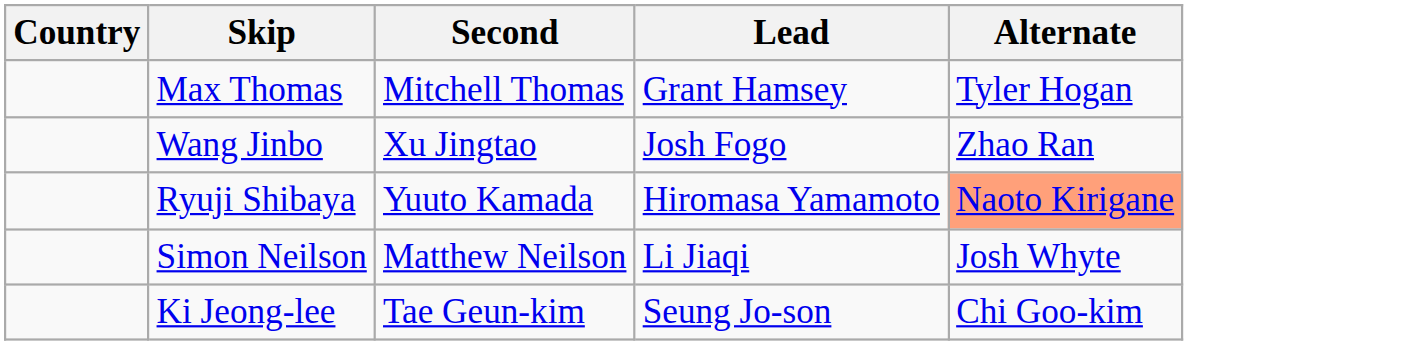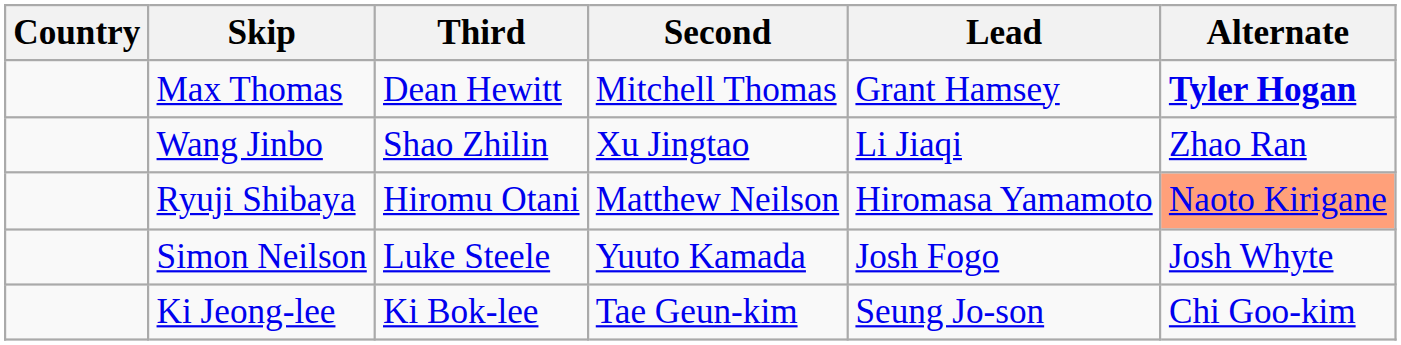 <table class=wikitable>
 <tr>
 <th>Country</th>
 <th>Skip</th>
+<th>Third</th>
 <th>Second</th>
 <th>Lead</th>
 <th>Alternate</th>
 </tr>
 <tr>
 <td></td>
 <td><a href='#'>Max Thomas</a></td>
+<td><a href='#'>Dean Hewitt</a></td>
 <td><a href='#'>Mitchell Thomas</a></td>
 <td><a href='#'>Grant Hamsey</a></td>
-<td><a href='#'>Tyler Hogan</a></td>
+<td><strong><a href='#'>Tyler Hogan</a></strong></td>
 </tr>
 <tr>
 <td></td>
 <td><a href='#'>Wang Jinbo</a></td>
+<td><a href='#'>Shao Zhilin</a></td>
 <td><a href='#'>Xu Jingtao</a></td>
-<td><a href='#'>Josh Fogo</a></td>
+<td><a href='#'>Li Jiaqi</a></td>
 <td><a href='#'>Zhao Ran</a></td>
 </tr>
 <tr>
 <td></td>
 <td><a href='#'>Ryuji Shibaya</a></td>
-<td><a href='#'>Yuuto Kamada</a></td>
+<td><a href='#'>Hiromu Otani</a></td>
+<td><a href='#'>Matthew Neilson</a></td>
 <td><a href='#'>Hiromasa Yamamoto</a></td>
 <td style="background: lightsalmon;"><a href='#'>Naoto Kirigane</a></td>
 </tr>
 <tr>
 <td></td>
 <td><a href='#'>Simon Neilson</a></td>
-<td><a href='#'>Matthew Neilson</a></td>
-<td><a href='#'>Li Jiaqi</a></td>
+<td><a href='#'>Luke Steele</a></td>
+<td><a href='#'>Yuuto Kamada</a></td>
+<td><a href='#'>Josh Fogo</a></td>
 <td><a href='#'>Josh Whyte</a></td>
 </tr>
 <tr>
 <td></td>
 <td><a href='#'>Ki Jeong-lee</a></td>
+<td><a href='#'>Ki Bok-lee</a></td>
 <td><a href='#'>Tae Geun-kim</a></td>
 <td><a href='#'>Seung Jo-son</a></td>
 <td><a href='#'>Chi Goo-kim</a></td>
 </tr>
 </table>
